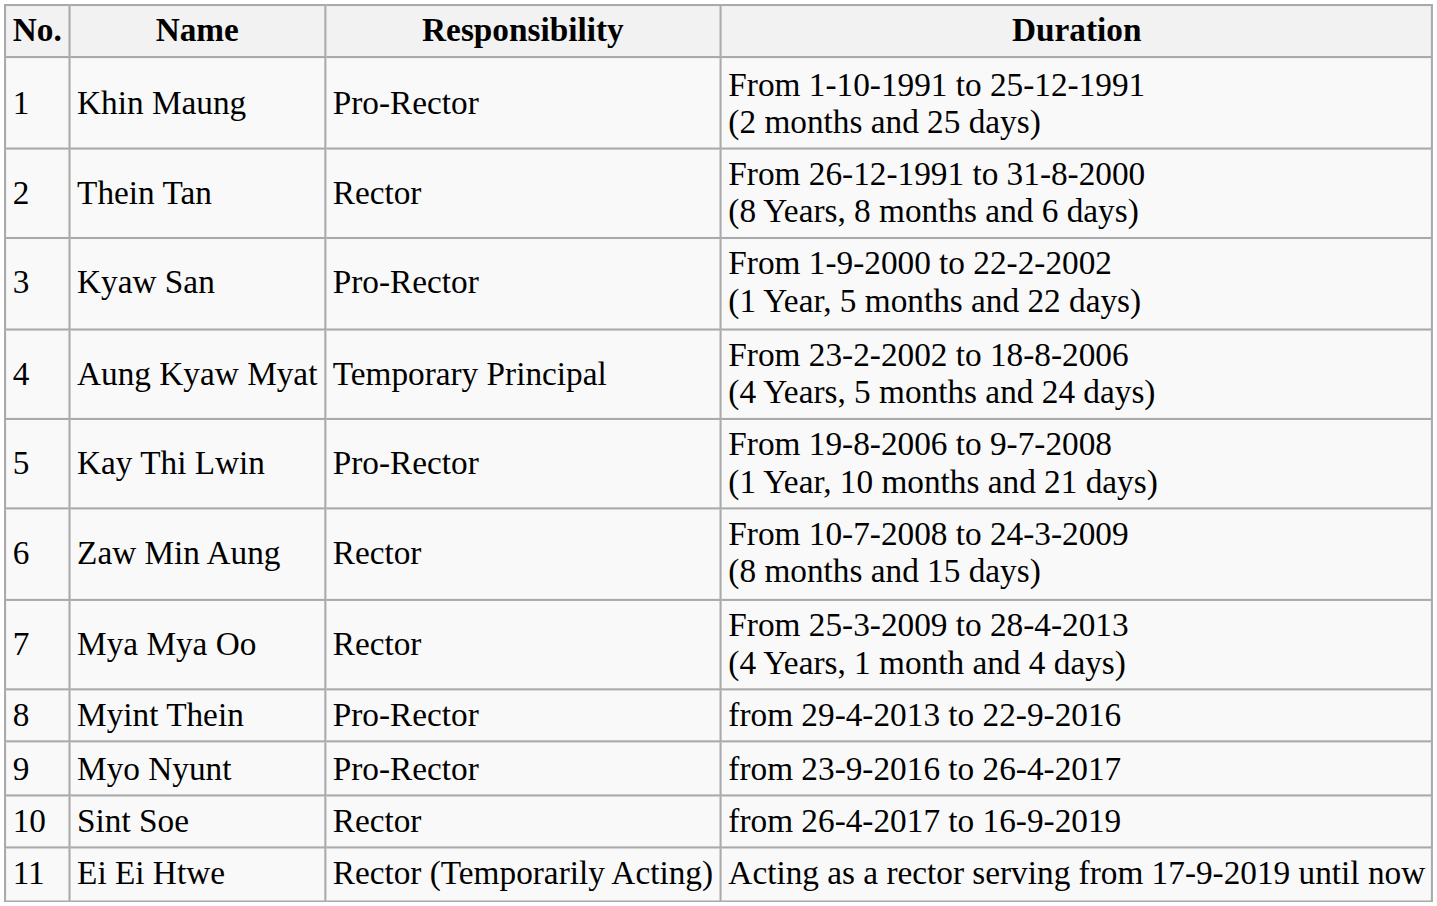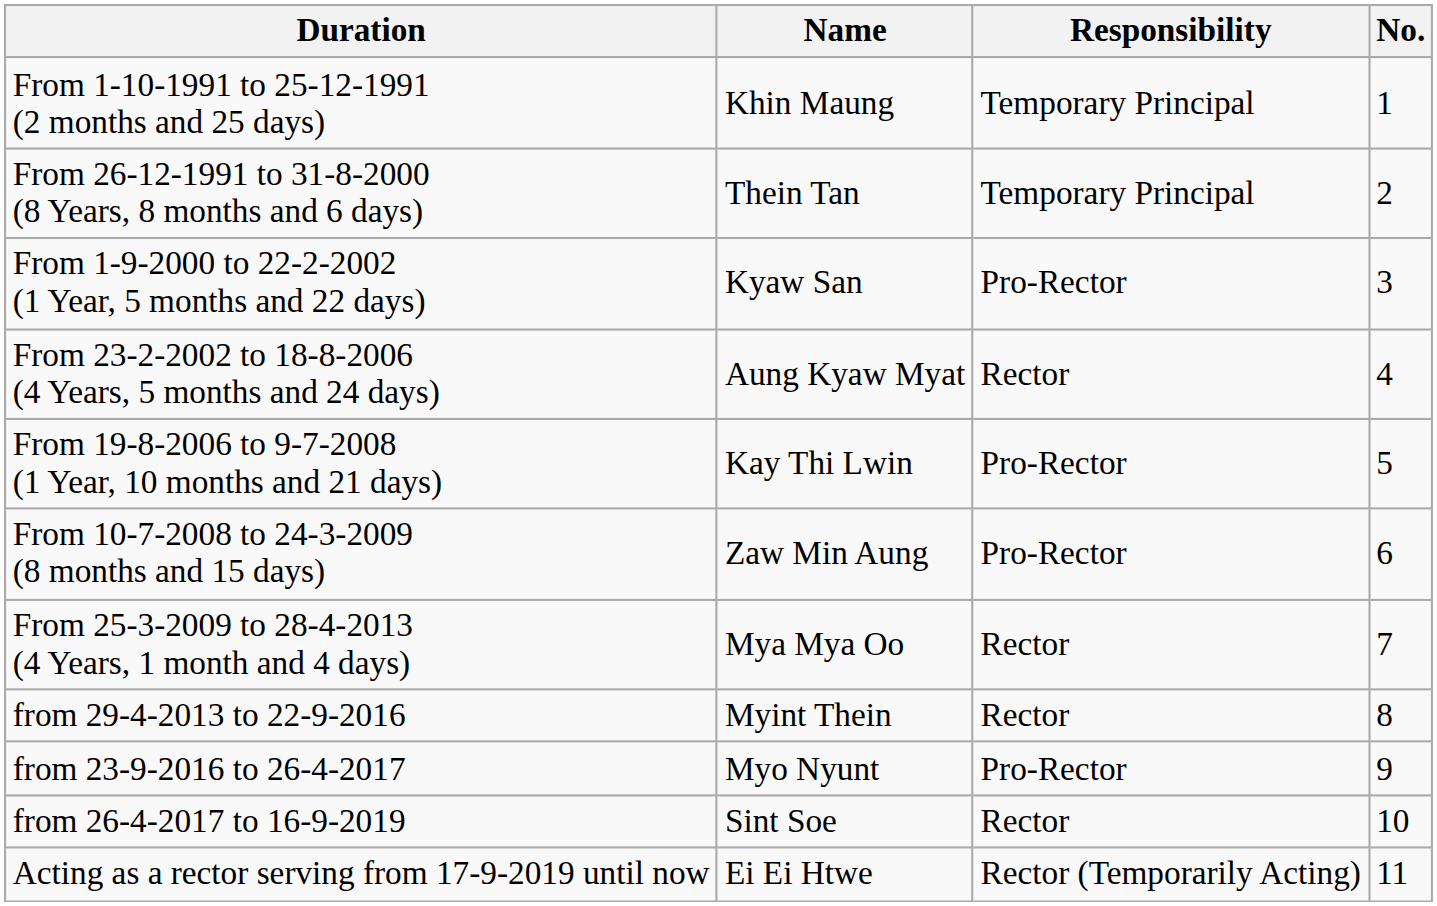 <table class="wikitable">
 <tr>
-<th>No.</th>
+<th>Duration</th>
 <th>Name</th>
 <th>Responsibility</th>
-<th>Duration</th>
+<th>No.</th>
 </tr>
 <tr>
+<td>From 1-10-1991 to 25-12-1991<br>(2 months and 25 days)</td>
+<td>Khin Maung</td>
+<td>Temporary Principal</td>
 <td>1</td>
-<td>Khin Maung</td>
-<td>Pro-Rector</td>
-<td>From 1-10-1991 to 25-12-1991<br>(2 months and 25 days)</td>
 </tr>
 <tr>
+<td>From 26-12-1991 to 31-8-2000<br>(8 Years, 8 months and 6 days)</td>
+<td>Thein  Tan</td>
+<td>Temporary Principal</td>
 <td>2</td>
-<td>Thein  Tan</td>
-<td>Rector</td>
-<td>From 26-12-1991 to 31-8-2000<br>(8 Years, 8 months and 6 days)</td>
 </tr>
 <tr>
-<td>3</td>
+<td>From 1-9-2000 to 22-2-2002<br>(1 Year, 5 months and 22 days)</td>
 <td>Kyaw San</td>
 <td>Pro-Rector</td>
-<td>From 1-9-2000 to 22-2-2002<br>(1 Year, 5 months and 22 days)</td>
+<td>3</td>
 </tr>
 <tr>
+<td>From 23-2-2002 to 18-8-2006<br>(4 Years, 5 months and 24 days)</td>
+<td>Aung Kyaw Myat</td>
+<td>Rector</td>
 <td>4</td>
-<td>Aung Kyaw Myat</td>
-<td>Temporary Principal</td>
-<td>From 23-2-2002 to 18-8-2006<br>(4 Years, 5 months and 24 days)</td>
 </tr>
 <tr>
-<td>5</td>
+<td>From 19-8-2006 to 9-7-2008<br>(1 Year, 10 months and 21 days)</td>
 <td>Kay Thi Lwin</td>
 <td>Pro-Rector</td>
-<td>From 19-8-2006 to 9-7-2008<br>(1 Year, 10 months and 21 days)</td>
+<td>5</td>
 </tr>
 <tr>
+<td>From 10-7-2008 to 24-3-2009<br>(8 months and 15 days)</td>
+<td>Zaw Min Aung</td>
+<td>Pro-Rector</td>
 <td>6</td>
-<td>Zaw Min Aung</td>
-<td>Rector</td>
-<td>From 10-7-2008 to 24-3-2009<br>(8 months and 15 days)</td>
 </tr>
 <tr>
-<td>7</td>
+<td>From 25-3-2009 to 28-4-2013<br>(4 Years, 1 month and 4 days)</td>
 <td>Mya Mya Oo</td>
 <td>Rector</td>
-<td>From 25-3-2009 to 28-4-2013<br>(4 Years, 1 month and 4 days)</td>
+<td>7</td>
 </tr>
 <tr>
+<td>from 29-4-2013 to 22-9-2016</td>
+<td>Myint Thein</td>
+<td>Rector</td>
 <td>8</td>
-<td>Myint Thein</td>
-<td>Pro-Rector</td>
-<td>from 29-4-2013 to 22-9-2016</td>
 </tr>
 <tr>
-<td>9</td>
+<td>from 23-9-2016 to 26-4-2017</td>
 <td>Myo Nyunt</td>
 <td>Pro-Rector</td>
-<td>from 23-9-2016 to 26-4-2017</td>
+<td>9</td>
 </tr>
 <tr>
-<td>10</td>
+<td>from 26-4-2017 to 16-9-2019</td>
 <td>Sint Soe</td>
 <td>Rector</td>
-<td>from 26-4-2017 to 16-9-2019</td>
+<td>10</td>
 </tr>
 <tr>
-<td>11</td>
+<td>Acting as a rector serving from 17-9-2019 until now</td>
 <td>Ei Ei Htwe</td>
 <td>Rector (Temporarily Acting)</td>
-<td>Acting as a rector serving from 17-9-2019 until now</td>
+<td>11</td>
 </tr>
 </table>
